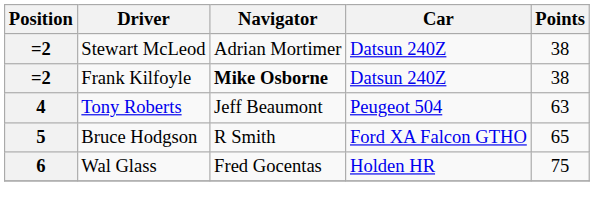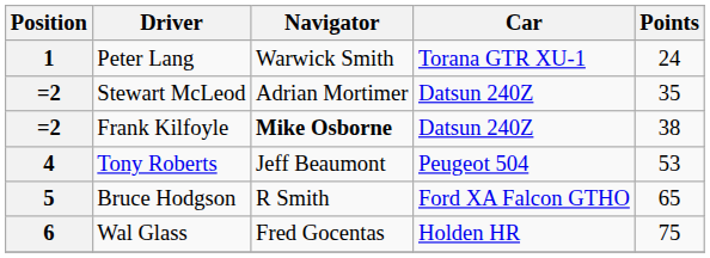 <table class="wikitable" border="1">
 <tr>
 <th>Position</th>
 <th>Driver</th>
 <th>Navigator</th>
 <th>Car</th>
 <th>Points</th>
 </tr>
 <tr>
+<th>1</th>
+<td>Peter Lang</td>
+<td>Warwick Smith</td>
+<td><a href='#'>Torana GTR XU-1</a></td>
+<td align="center">24</td>
+</tr>
+<tr>
 <th>=2</th>
 <td>Stewart McLeod</td>
 <td>Adrian Mortimer</td>
 <td><a href='#'>Datsun 240Z</a></td>
-<td align="center">38</td>
+<td align="center">35</td>
 </tr>
 <tr>
 <th>=2</th>
 <td>Frank Kilfoyle</td>
 <td><strong>Mike Osborne</strong></td>
 <td><a href='#'>Datsun 240Z</a></td>
 <td align="center">38</td>
 </tr>
 <tr>
 <th>4</th>
 <td><a href='#'>Tony Roberts</a></td>
 <td>Jeff Beaumont</td>
 <td><a href='#'>Peugeot 504</a></td>
-<td align="center">63</td>
+<td align="center">53</td>
 </tr>
 <tr>
 <th>5</th>
 <td>Bruce Hodgson</td>
 <td>R Smith</td>
 <td><a href='#'>Ford XA Falcon GTHO</a></td>
 <td align="center">65</td>
 </tr>
 <tr>
 <th>6</th>
 <td>Wal Glass</td>
 <td>Fred Gocentas</td>
 <td><a href='#'>Holden HR</a></td>
 <td align="center">75</td>
 </tr>
 <tr>
 </tr>
 </table>
